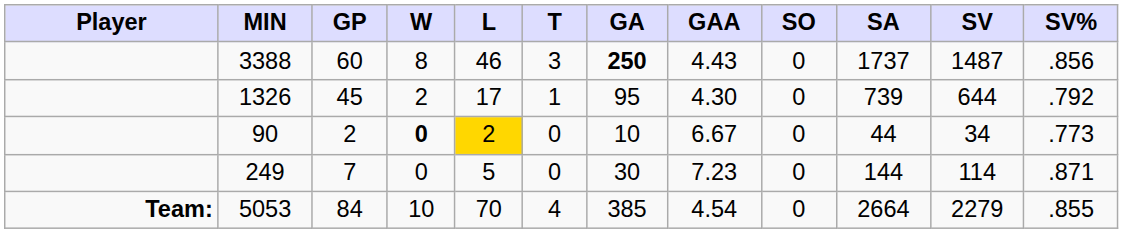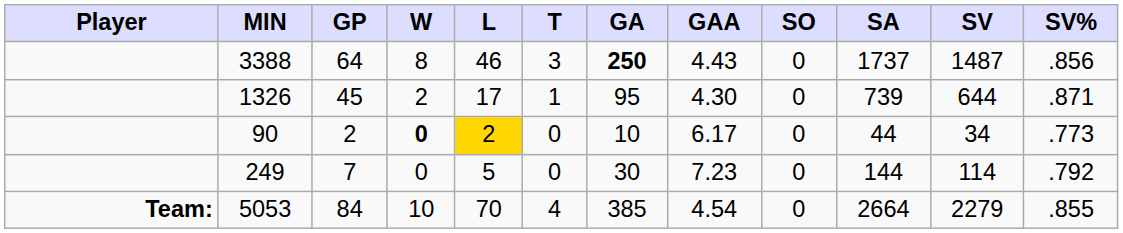 <table style="width:60%;" class="wikitable sortable">
 <tr>
 <th style="background:#ddf; width:10%;">Player</th>
 <th style="width:3%; background:#ddf;" title="Minutes played">MIN</th>
 <th style="width:3%; background:#ddf;" title="Games played in">GP</th>
 <th style="width:3%; background:#ddf;" title="Wins">W</th>
 <th style="width:3%; background:#ddf;" title="Losses">L</th>
 <th style="width:3%; background:#ddf;" title="Ties">T</th>
 <th style="width:3%; background:#ddf;" title="Goals against">GA</th>
 <th style="width:3%; background:#ddf;" title="Goals against average">GAA</th>
 <th style="width:3%; background:#ddf;" title="Shut-outs">SO</th>
 <th style="width:3%; background:#ddf;" title="Shots against">SA</th>
 <th style="width:3%; background:#ddf;" title="Shots saved">SV</th>
 <th style="width:3%; background:#ddf;" title="Save percentage">SV%</th>
 </tr>
 <tr style="text-align:center;">
 <td style="text-align:right;"></td>
 <td>3388</td>
-<td>60</td>
+<td>64</td>
 <td>8</td>
 <td>46</td>
 <td>3</td>
 <td><strong>250</strong></td>
 <td>4.43</td>
 <td>0</td>
 <td>1737</td>
 <td>1487</td>
 <td>.856</td>
 </tr>
 <tr style="text-align:center;">
 <td style="text-align:right;"></td>
 <td>1326</td>
 <td>45</td>
 <td>2</td>
 <td>17</td>
 <td>1</td>
 <td>95</td>
 <td>4.30</td>
 <td>0</td>
 <td>739</td>
 <td>644</td>
-<td>.792</td>
+<td>.871</td>
 </tr>
 <tr style="text-align:center;">
 <td style="text-align:right;"></td>
 <td>90</td>
 <td>2</td>
 <td><strong>0</strong></td>
 <td style="background: gold;">2</td>
 <td>0</td>
 <td>10</td>
-<td>6.67</td>
+<td>6.17</td>
 <td>0</td>
 <td>44</td>
 <td>34</td>
 <td>.773</td>
 </tr>
 <tr style="text-align:center;">
 <td style="text-align:right;"></td>
 <td>249</td>
 <td>7</td>
 <td>0</td>
 <td>5</td>
 <td>0</td>
 <td>30</td>
 <td>7.23</td>
 <td>0</td>
 <td>144</td>
 <td>114</td>
-<td>.871</td>
+<td>.792</td>
 </tr>
 <tr style="text-align:center;">
 <td style="text-align:right;"><strong>Team:</strong></td>
 <td>5053</td>
 <td>84</td>
 <td>10</td>
 <td>70</td>
 <td>4</td>
 <td>385</td>
 <td>4.54</td>
 <td>0</td>
 <td>2664</td>
 <td>2279</td>
 <td>.855</td>
 </tr>
 </table>
